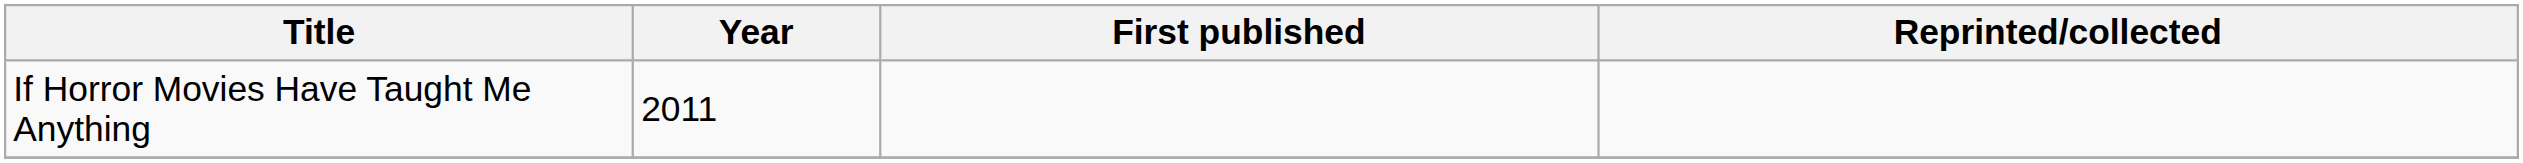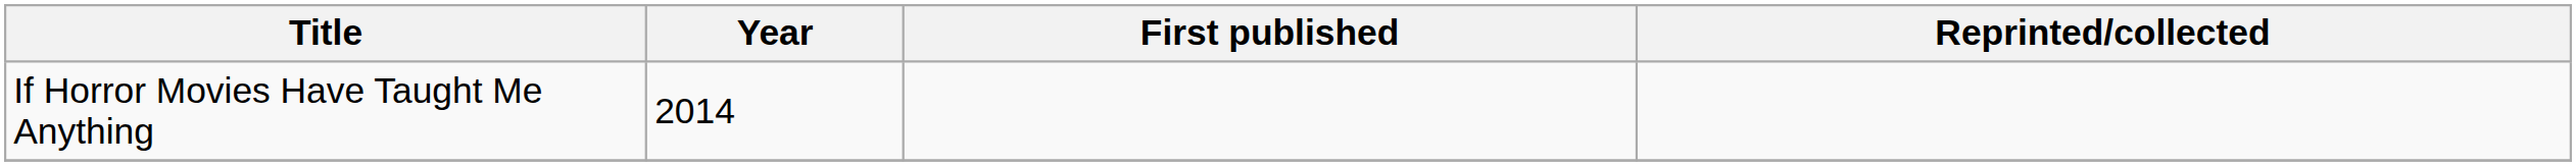 <table class='wikitable sortable' width='90%'>
 <tr>
 <th width=25%>Title</th>
 <th>Year</th>
 <th>First published</th>
 <th>Reprinted/collected</th>
 </tr>
 <tr>
 <td>If Horror Movies Have Taught Me Anything</td>
-<td>2011</td>
+<td>2014</td>
 <td></td>
 <td></td>
 </tr>
 <tr>
 </tr>
 </table>
